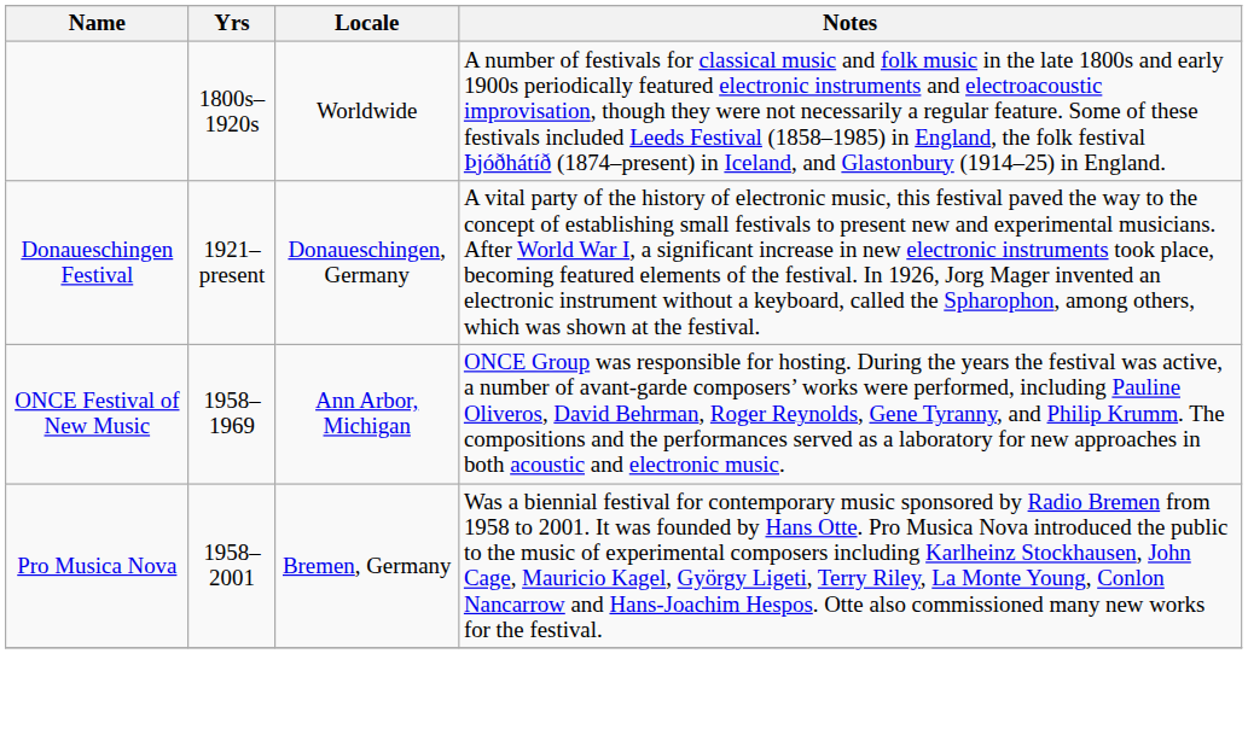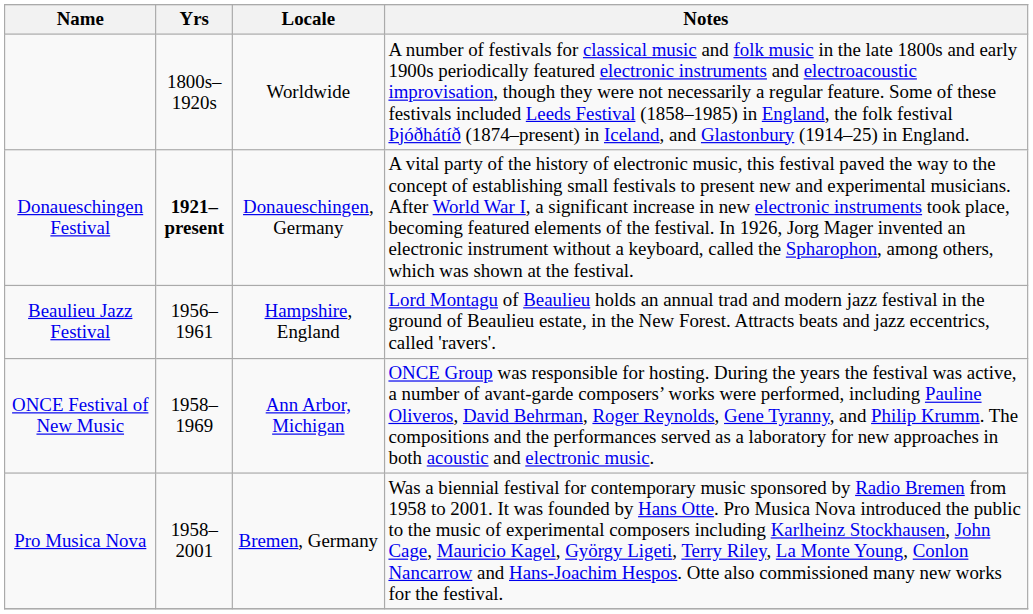 <table class="sortable wikitable" style="text-align:center;font-size:100%;">
 <tr style="vertical-align:bottom;">
 </tr>
 <tr>
 <th>Name</th>
 <th>Yrs</th>
 <th>Locale</th>
 <th class="unsortable">Notes</th>
 </tr>
 <tr>
 <td></td>
 <td>1800s–1920s</td>
 <td>Worldwide</td>
 <td style="text-align:left">A number of festivals for <a href='#'>classical music</a> and <a href='#'>folk music</a> in the late 1800s and early 1900s periodically featured <a href='#'>electronic instruments</a> and <a href='#'>electroacoustic improvisation</a>, though they were not necessarily a regular feature. Some of these festivals included <a href='#'>Leeds Festival</a> (1858–1985) in <a href='#'>England</a>, the folk festival <a href='#'>Þjóðhátíð</a> (1874–present) in <a href='#'>Iceland</a>, and <a href='#'>Glastonbury</a> (1914–25) in England.</td>
 </tr>
 <tr>
 <td><a href='#'>Donaueschingen Festival</a></td>
-<td>1921– present</td>
+<td><strong>1921– present</strong></td>
 <td><a href='#'>Donaueschingen</a>, Germany</td>
 <td style="text-align:left">A vital party of the history of electronic music, this festival paved the way to the concept of establishing small festivals to present new and experimental musicians. After <a href='#'>World War I</a>, a significant increase in new <a href='#'>electronic instruments</a> took place, becoming featured elements of the festival. In 1926, Jorg Mager invented an electronic instrument without a keyboard, called the <a href='#'>Spharophon</a>, among others, which was shown at the festival.</td>
+</tr>
+<tr>
+<td><a href='#'>Beaulieu Jazz Festival</a></td>
+<td>1956–1961</td>
+<td><a href='#'>Hampshire</a>, England</td>
+<td style="text-align:left"><a href='#'>Lord Montagu</a> of <a href='#'>Beaulieu</a> holds an annual trad and modern jazz festival in the ground of Beaulieu estate, in the New Forest. Attracts beats and jazz eccentrics, called 'ravers'.</td>
 </tr>
 <tr>
 <td><a href='#'>ONCE Festival of New Music</a></td>
 <td>1958–1969</td>
 <td><a href='#'>Ann Arbor, Michigan</a></td>
 <td style="text-align:left"><a href='#'>ONCE Group</a> was responsible for hosting. During the years the festival was active, a number of avant-garde composers’ works were performed, including <a href='#'>Pauline Oliveros</a>, <a href='#'>David Behrman</a>, <a href='#'>Roger Reynolds</a>, <a href='#'>Gene Tyranny</a>, and <a href='#'>Philip Krumm</a>. The compositions and the performances served as a laboratory for new approaches in both <a href='#'>acoustic</a> and <a href='#'>electronic music</a>.</td>
 </tr>
 <tr>
 <td><a href='#'>Pro Musica Nova</a></td>
 <td>1958–2001</td>
 <td><a href='#'>Bremen</a>, Germany</td>
 <td style="text-align:left">Was a biennial festival for contemporary music sponsored by <a href='#'>Radio Bremen</a> from 1958 to 2001. It was founded by <a href='#'>Hans Otte</a>. Pro Musica Nova introduced the public to the music of experimental composers including <a href='#'>Karlheinz Stockhausen</a>, <a href='#'>John Cage</a>, <a href='#'>Mauricio Kagel</a>, <a href='#'>György Ligeti</a>, <a href='#'>Terry Riley</a>, <a href='#'>La Monte Young</a>, <a href='#'>Conlon Nancarrow</a> and <a href='#'>Hans-Joachim Hespos</a>. Otte also commissioned many new works for the festival.</td>
 </tr>
 <tr>
 </tr>
 </table>
